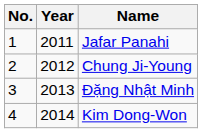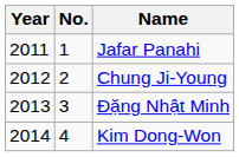 <table class="wikitable">
 <tr>
+<th>Year</th>
 <th>No.</th>
-<th>Year</th>
 <th>Name</th>
 </tr>
 <tr>
+<td>2011</td>
 <td>1</td>
-<td>2011</td>
 <td><a href='#'>Jafar Panahi</a></td>
 </tr>
 <tr>
+<td>2012</td>
 <td>2</td>
-<td>2012</td>
 <td><a href='#'>Chung Ji-Young</a></td>
 </tr>
 <tr>
+<td>2013</td>
 <td>3</td>
-<td>2013</td>
 <td><a href='#'>Đặng Nhật Minh</a></td>
 </tr>
 <tr>
+<td>2014</td>
 <td>4</td>
-<td>2014</td>
 <td><a href='#'>Kim Dong-Won</a></td>
 </tr>
 </table>
